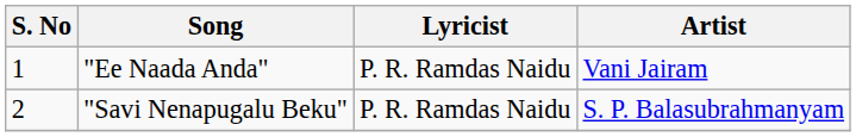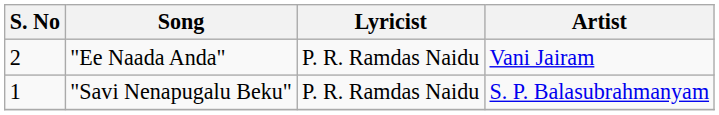 <table class="wikitable">
 <tr>
 <th>S. No</th>
 <th>Song</th>
 <th>Lyricist</th>
 <th>Artist</th>
 </tr>
 <tr>
-<td>1</td>
+<td>2</td>
 <td>"Ee Naada Anda"</td>
 <td>P. R. Ramdas Naidu</td>
 <td><a href='#'>Vani Jairam</a></td>
 </tr>
 <tr>
-<td>2</td>
+<td>1</td>
 <td>"Savi Nenapugalu Beku"</td>
 <td>P. R. Ramdas Naidu</td>
 <td><a href='#'>S. P. Balasubrahmanyam</a></td>
 </tr>
 <tr>
 </tr>
 </table>
